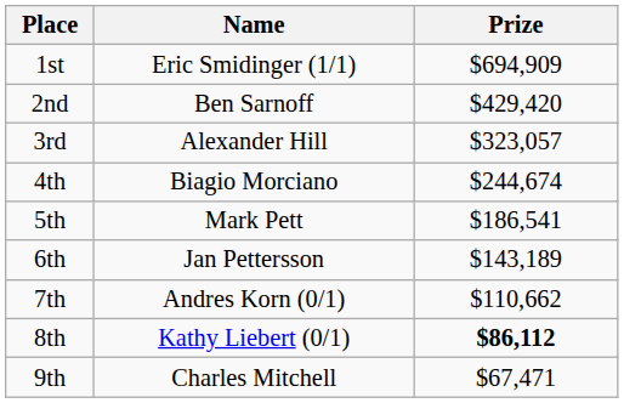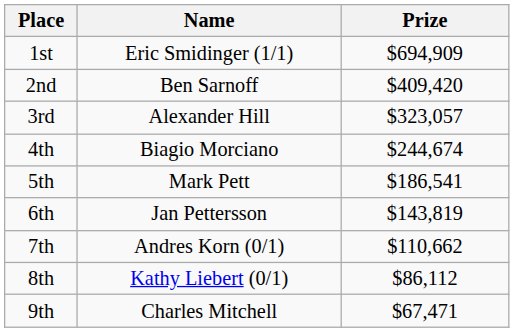 <table class="wikitable">
 <tr>
 <th width="50">Place</th>
 <th width="200">Name</th>
 <th width="125">Prize</th>
 </tr>
 <tr>
 <td align = "center">1st</td>
 <td align = "center"> Eric Smidinger (1/1)</td>
 <td align = "center">$694,909</td>
 </tr>
 <tr>
 <td align = "center">2nd</td>
 <td align = "center"> Ben Sarnoff</td>
-<td align = "center">$429,420</td>
+<td align = "center">$409,420</td>
 </tr>
 <tr>
 <td align = "center">3rd</td>
 <td align = "center"> Alexander Hill</td>
 <td align = "center">$323,057</td>
 </tr>
 <tr>
 <td align = "center">4th</td>
 <td align = "center"> Biagio Morciano</td>
 <td align = "center">$244,674</td>
 </tr>
 <tr>
 <td align = "center">5th</td>
 <td align = "center"> Mark Pett</td>
 <td align = "center">$186,541</td>
 </tr>
 <tr>
 <td align = "center">6th</td>
 <td align = "center"> Jan Pettersson</td>
-<td align = "center">$143,189</td>
+<td align = "center">$143,819</td>
 </tr>
 <tr>
 <td align = "center">7th</td>
 <td align = "center"> Andres Korn (0/1)</td>
 <td align = "center">$110,662</td>
 </tr>
 <tr>
 <td align = "center">8th</td>
 <td align = "center"> <a href='#'>Kathy Liebert</a> (0/1)</td>
-<td align = "center"><strong>$86,112</strong></td>
+<td align = "center">$86,112</td>
 </tr>
 <tr>
 <td align = "center">9th</td>
 <td align = "center"> Charles Mitchell</td>
 <td align = "center">$67,471</td>
 </tr>
 </table>
